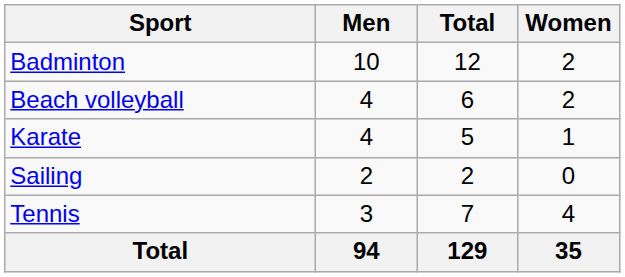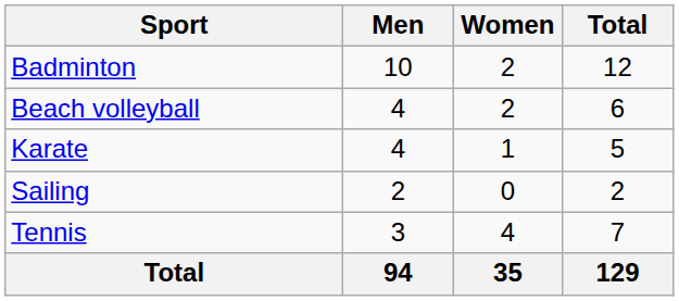 <table class="wikitable" style="text-align:center">
 <tr>
 <th width=200>Sport</th>
 <th width=60>Men</th>
+<th width=60>Women</th>
 <th width=60>Total</th>
-<th width=60>Women</th>
 </tr>
 <tr>
 <td align=left><a href='#'>Badminton</a></td>
 <td>10</td>
+<td>2</td>
 <td>12</td>
-<td>2</td>
 </tr>
 <tr>
 <td align=left><a href='#'>Beach volleyball</a></td>
 <td>4</td>
+<td>2</td>
 <td>6</td>
-<td>2</td>
 </tr>
 <tr>
 <td align=left><a href='#'>Karate</a></td>
 <td>4</td>
+<td>1</td>
 <td>5</td>
-<td>1</td>
 </tr>
 <tr>
 <td align=left><a href='#'>Sailing</a></td>
 <td>2</td>
+<td>0</td>
 <td>2</td>
-<td>0</td>
 </tr>
 <tr>
 <td align=left><a href='#'>Tennis</a></td>
 <td>3</td>
+<td>4</td>
 <td>7</td>
-<td>4</td>
 </tr>
 <tr>
 <th>Total</th>
 <th>94</th>
+<th>35</th>
 <th>129</th>
-<th>35</th>
 </tr>
 </table>
